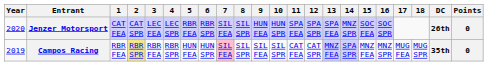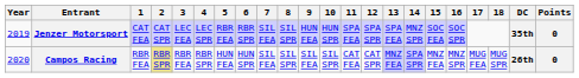 <table class="wikitable" style="text-align:center; font-size:85%">
 <tr>
 <th>Year</th>
 <th>Entrant</th>
 <th>1</th>
 <th>2</th>
 <th>3</th>
 <th>4</th>
 <th>5</th>
 <th>6</th>
 <th>7</th>
 <th>8</th>
 <th>9</th>
 <th>10</th>
 <th>11</th>
 <th>12</th>
 <th>13</th>
 <th>14</th>
 <th>15</th>
 <th>16</th>
 <th>17</th>
 <th>18</th>
 <th>DC</th>
 <th>Points</th>
 </tr>
 <tr>
-<td><a href='#'>2020</a></td>
+<td><a href='#'>2019</a></td>
 <th nowrap><a href='#'>Jenzer Motorsport</a></th>
 <td style="background:#CFCFFF;"><a href='#'>CAT<br>FEA</a><br></td>
 <td style="background:#CFCFFF;"><a href='#'>CAT<br>SPR</a><br></td>
 <td style="background:#CFCFFF;"><a href='#'>LEC<br>FEA</a><br></td>
 <td style="background:#CFCFFF;"><a href='#'>LEC<br>SPR</a><br></td>
 <td style="background:#CFCFFF;"><a href='#'>RBR<br>FEA</a><br></td>
 <td style="background:#CFCFFF;"><a href='#'>RBR<br>SPR</a><br></td>
 <td style="background:#CFCFFF;"><a href='#'>SIL<br>FEA</a><br></td>
 <td style="background:#CFCFFF;"><a href='#'>SIL<br>SPR</a><br></td>
 <td style="background:#CFCFFF;"><a href='#'>HUN<br>FEA</a><br></td>
 <td style="background:#CFCFFF;"><a href='#'>HUN<br>SPR</a><br></td>
 <td style="background:#CFCFFF;"><a href='#'>SPA<br>FEA</a><br></td>
 <td style="background:#CFCFFF;"><a href='#'>SPA<br>SPR</a><br></td>
 <td style="background:#CFCFFF;"><a href='#'>SPA<br>FEA</a><br> </td>
 <td style="background:#CFCFFF;"><a href='#'>MNZ<br>SPR</a><br></td>
 <td style="background:#CFCFFF;"><a href='#'>SOC<br>FEA</a><br></td>
 <td style="background:#CFCFFF;"><a href='#'>SOC<br>SPR</a><br></td>
 <td colspan=2></td>
-<th>26th</th>
+<th>35th</th>
 <th>0</th>
 </tr>
 <tr>
-<td><a href='#'>2019</a></td>
+<td><a href='#'>2020</a></td>
 <th nowrap><a href='#'>Campos Racing</a></th>
 <td><a href='#'>RBR<br>FEA</a><br></td>
 <td style="background: khaki;"><a href='#'>RBR<br>SPR</a><br></td>
 <td><a href='#'>RBR<br>FEA</a><br></td>
 <td><a href='#'>RBR<br>SPR</a><br></td>
 <td><a href='#'>HUN<br>FEA</a><br></td>
 <td><a href='#'>HUN<br>SPR</a><br></td>
-<td style="background: pink;"><a href='#'>SIL<br>FEA</a><br></td>
+<td><a href='#'>SIL<br>FEA</a><br></td>
 <td><a href='#'>SIL<br>SPR</a><br></td>
 <td><a href='#'>SIL<br>FEA</a><br></td>
 <td><a href='#'>SIL<br>SPR</a><br></td>
 <td><a href='#'>CAT<br>FEA</a><br></td>
 <td><a href='#'>CAT<br>SPR</a><br></td>
 <td style="background:#CFCFFF;"><a href='#'>MNZ<br>FEA</a><br></td>
 <td style="background:#CFCFFF;"><a href='#'>SPA<br>SPR</a><br> </td>
 <td><a href='#'>MNZ<br>FEA</a></td>
 <td><a href='#'>MNZ<br>SPR</a></td>
 <td><a href='#'>MUG<br>FEA</a></td>
 <td><a href='#'>MUG<br>SPR</a></td>
-<th>35th</th>
+<th>26th</th>
 <th>0</th>
 </tr>
 </table>
